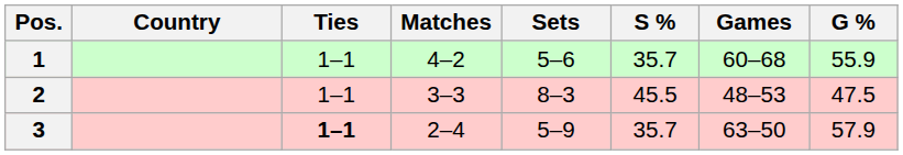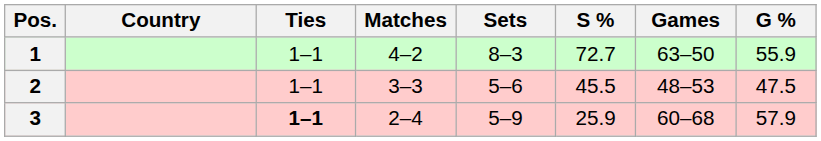 <table class="wikitable nowrap" style=text-align:center>
 <tr>
 <th width=40>Pos.</th>
 <th width=140>Country</th>
 <th width=70>Ties</th>
 <th width=70>Matches</th>
 <th width=70>Sets</th>
 <th width=55>S %</th>
 <th width=70>Games</th>
 <th width=55>G %</th>
 </tr>
 <tr style="background: #CCFFCC;">
 <th>1</th>
 <td align=left></td>
 <td>1–1</td>
 <td>4–2</td>
-<td>5–6</td>
-<td>35.7</td>
-<td>60–68</td>
+<td>8–3</td>
+<td>72.7</td>
+<td>63–50</td>
 <td>55.9</td>
 </tr>
 <tr style="background: #FFCCCC;">
 <th>2</th>
 <td align=left></td>
 <td>1–1</td>
 <td>3–3</td>
-<td>8–3</td>
+<td>5–6</td>
 <td>45.5</td>
 <td>48–53</td>
 <td>47.5</td>
 </tr>
 <tr style="background: #FFCCCC;">
 <th>3</th>
 <td align=left></td>
 <td><strong>1–1</strong></td>
 <td>2–4</td>
 <td>5–9</td>
-<td>35.7</td>
-<td>63–50</td>
+<td>25.9</td>
+<td>60–68</td>
 <td>57.9</td>
 </tr>
 </table>
